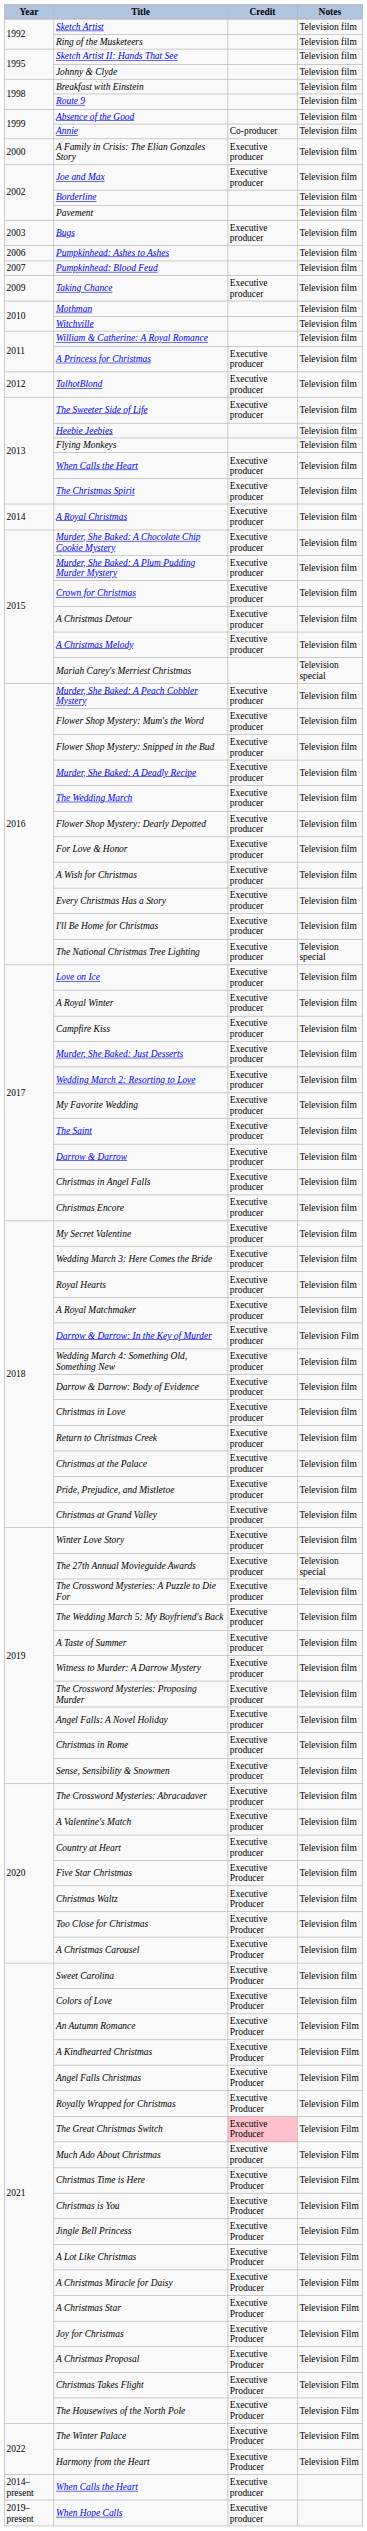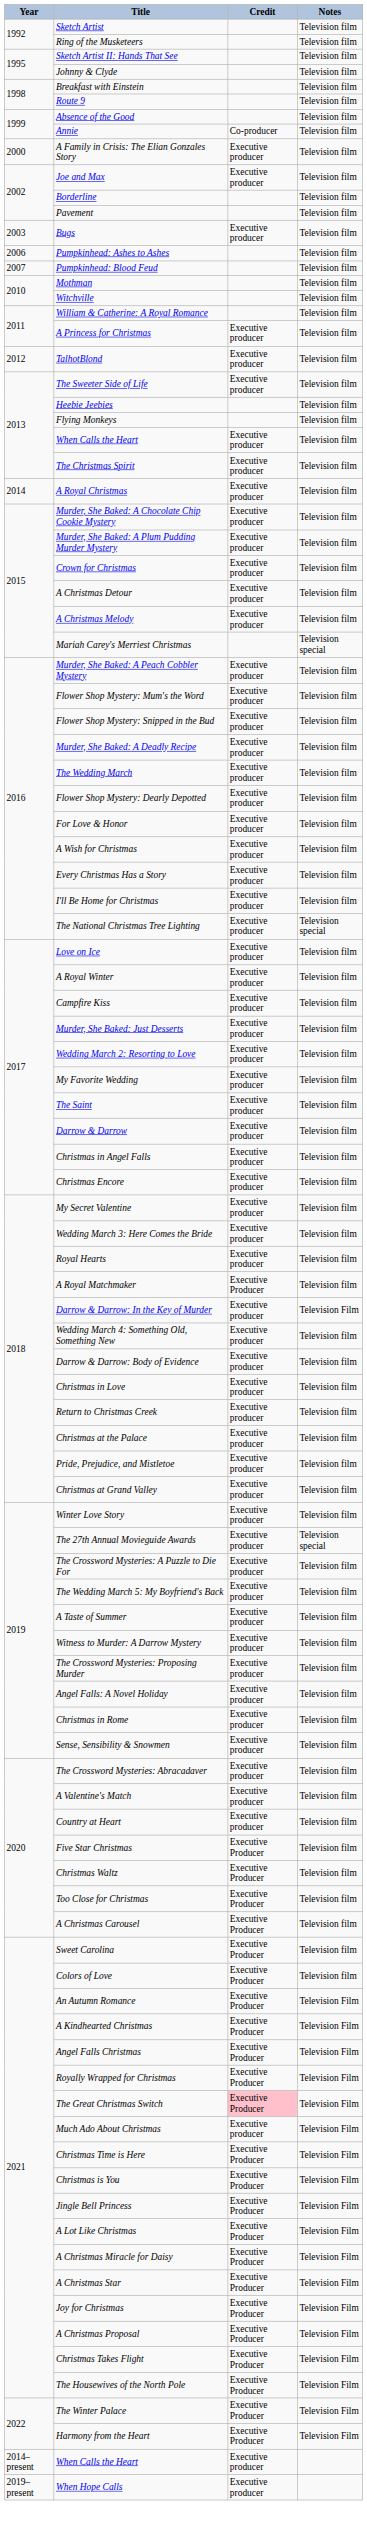 <table class="wikitable">
 <tr>
 <th style="background:#B0C4DE;">Year</th>
 <th style="background:#B0C4DE;">Title</th>
 <th style="background:#B0C4DE;">Credit</th>
 <th style="background:#B0C4DE;">Notes</th>
 </tr>
 <tr>
 <td rowspan=2>1992</td>
 <td><em><a href='#'>Sketch Artist</a></em></td>
 <td></td>
 <td>Television film</td>
 </tr>
 <tr>
 <td><em>Ring of the Musketeers</em></td>
 <td></td>
 <td>Television film</td>
 </tr>
 <tr>
 <td rowspan=2>1995</td>
 <td><em><a href='#'>Sketch Artist II: Hands That See</a></em></td>
 <td></td>
 <td>Television film</td>
 </tr>
 <tr>
 <td><em>Johnny & Clyde</em></td>
 <td></td>
 <td>Television film</td>
 </tr>
 <tr>
 <td rowspan=2>1998</td>
 <td><em>Breakfast with Einstein</em></td>
 <td></td>
 <td>Television film</td>
 </tr>
 <tr>
 <td><em><a href='#'>Route 9</a></em></td>
 <td></td>
 <td>Television film</td>
 </tr>
 <tr>
 <td rowspan=2>1999</td>
 <td><em><a href='#'>Absence of the Good</a></em></td>
 <td></td>
 <td>Television film</td>
 </tr>
 <tr>
 <td><em><a href='#'>Annie</a></em></td>
 <td>Co-producer</td>
 <td>Television film</td>
 </tr>
 <tr>
 <td>2000</td>
 <td><em>A Family in Crisis: The Elian Gonzales Story</em></td>
 <td>Executive producer</td>
 <td>Television film</td>
 </tr>
 <tr>
 <td rowspan=3>2002</td>
 <td><em><a href='#'>Joe and Max</a></em></td>
 <td>Executive producer</td>
 <td>Television film</td>
 </tr>
 <tr>
 <td><em><a href='#'>Borderline</a></em></td>
 <td></td>
 <td>Television film</td>
 </tr>
 <tr>
 <td><em>Pavement</em></td>
 <td></td>
 <td>Television film</td>
 </tr>
 <tr>
 <td>2003</td>
 <td><em><a href='#'>Bugs</a></em></td>
 <td>Executive producer</td>
 <td>Television film</td>
 </tr>
 <tr>
 <td>2006</td>
 <td><em><a href='#'>Pumpkinhead: Ashes to Ashes</a></em></td>
 <td></td>
 <td>Television film</td>
 </tr>
 <tr>
 <td>2007</td>
 <td><em><a href='#'>Pumpkinhead: Blood Feud</a></em></td>
 <td></td>
-<td>Television film</td>
-</tr>
-<tr>
-<td>2009</td>
-<td><em><a href='#'>Taking Chance</a></em></td>
-<td>Executive producer</td>
 <td>Television film</td>
 </tr>
 <tr>
 <td rowspan=2>2010</td>
 <td><em><a href='#'>Mothman</a></em></td>
 <td></td>
 <td>Television film</td>
 </tr>
 <tr>
 <td><em><a href='#'>Witchville</a></em></td>
 <td></td>
 <td>Television film</td>
 </tr>
 <tr>
 <td rowspan=2>2011</td>
 <td><em><a href='#'>William & Catherine: A Royal Romance</a></em></td>
 <td></td>
 <td>Television film</td>
 </tr>
 <tr>
 <td><em><a href='#'>A Princess for Christmas</a></em></td>
 <td>Executive producer</td>
 <td>Television film</td>
 </tr>
 <tr>
 <td>2012</td>
 <td><em><a href='#'>TalhotBlond</a></em></td>
 <td>Executive producer</td>
 <td>Television film</td>
 </tr>
 <tr>
 <td rowspan=5>2013</td>
 <td><em><a href='#'>The Sweeter Side of Life</a></em></td>
 <td>Executive producer</td>
 <td>Television film</td>
 </tr>
 <tr>
 <td><em><a href='#'>Heebie Jeebies</a></em></td>
 <td></td>
 <td>Television film</td>
 </tr>
 <tr>
 <td><em>Flying Monkeys</em></td>
 <td></td>
 <td>Television film</td>
 </tr>
 <tr>
 <td><em><a href='#'>When Calls the Heart</a></em></td>
 <td>Executive producer</td>
 <td>Television film</td>
 </tr>
 <tr>
 <td><em><a href='#'>The Christmas Spirit</a></em></td>
 <td>Executive producer</td>
 <td>Television film</td>
 </tr>
 <tr>
 <td>2014</td>
 <td><em><a href='#'>A Royal Christmas</a></em></td>
 <td>Executive producer</td>
 <td>Television film</td>
 </tr>
 <tr>
 <td rowspan=6>2015</td>
 <td><em><a href='#'>Murder, She Baked: A Chocolate Chip Cookie Mystery</a></em></td>
 <td>Executive producer</td>
 <td>Television film</td>
 </tr>
 <tr>
 <td><em><a href='#'>Murder, She Baked: A Plum Pudding Murder Mystery</a></em></td>
 <td>Executive producer</td>
 <td>Television film</td>
 </tr>
 <tr>
 <td><em><a href='#'>Crown for Christmas</a></em></td>
 <td>Executive producer</td>
 <td>Television film</td>
 </tr>
 <tr>
 <td><em>A Christmas Detour</em></td>
 <td>Executive producer</td>
 <td>Television film</td>
 </tr>
 <tr>
 <td><em><a href='#'>A Christmas Melody</a></em></td>
 <td>Executive producer</td>
 <td>Television film</td>
 </tr>
 <tr>
 <td><em>Mariah Carey's Merriest Christmas</em></td>
 <td></td>
 <td>Television special</td>
 </tr>
 <tr>
 <td rowspan=11>2016</td>
 <td><em><a href='#'>Murder, She Baked: A Peach Cobbler Mystery</a></em></td>
 <td>Executive producer</td>
 <td>Television film</td>
 </tr>
 <tr>
 <td><em>Flower Shop Mystery: Mum's the Word</em></td>
 <td>Executive producer</td>
 <td>Television film</td>
 </tr>
 <tr>
 <td><em>Flower Shop Mystery: Snipped in the Bud</em></td>
 <td>Executive producer</td>
 <td>Television film</td>
 </tr>
 <tr>
 <td><em><a href='#'>Murder, She Baked: A Deadly Recipe</a></em></td>
 <td>Executive producer</td>
 <td>Television film</td>
 </tr>
 <tr>
 <td><em><a href='#'>The Wedding March</a></em></td>
 <td>Executive producer</td>
 <td>Television film</td>
 </tr>
 <tr>
 <td><em>Flower Shop Mystery: Dearly Depotted</em></td>
 <td>Executive producer</td>
 <td>Television film</td>
 </tr>
 <tr>
 <td><em>For Love & Honor</em></td>
 <td>Executive producer</td>
 <td>Television film</td>
 </tr>
 <tr>
 <td><em>A Wish for Christmas</em></td>
 <td>Executive producer</td>
 <td>Television film</td>
 </tr>
 <tr>
 <td><em>Every Christmas Has a Story</em></td>
 <td>Executive producer</td>
 <td>Television film</td>
 </tr>
 <tr>
 <td><em>I'll Be Home for Christmas</em></td>
 <td>Executive producer</td>
 <td>Television film</td>
 </tr>
 <tr>
 <td><em>The National Christmas Tree Lighting</em></td>
 <td>Executive producer</td>
 <td>Television special</td>
 </tr>
 <tr>
 <td rowspan=10>2017</td>
 <td><em><a href='#'>Love on Ice</a></em></td>
 <td>Executive producer</td>
 <td>Television film</td>
 </tr>
 <tr>
 <td><em>A Royal Winter</em></td>
 <td>Executive producer</td>
 <td>Television film</td>
 </tr>
 <tr>
 <td><em>Campfire Kiss</em></td>
 <td>Executive producer</td>
 <td>Television film</td>
 </tr>
 <tr>
 <td><em><a href='#'>Murder, She Baked: Just Desserts</a></em></td>
 <td>Executive producer</td>
 <td>Television film</td>
 </tr>
 <tr>
 <td><em><a href='#'>Wedding March 2: Resorting to Love</a></em></td>
 <td>Executive producer</td>
 <td>Television film</td>
 </tr>
 <tr>
 <td><em>My Favorite Wedding</em></td>
 <td>Executive producer</td>
 <td>Television film</td>
 </tr>
 <tr>
 <td><em><a href='#'>The Saint</a></em></td>
 <td>Executive producer</td>
 <td>Television film</td>
 </tr>
 <tr>
 <td><em><a href='#'>Darrow & Darrow</a></em></td>
 <td>Executive producer</td>
 <td>Television film</td>
 </tr>
 <tr>
 <td><em>Christmas in Angel Falls</em></td>
 <td>Executive producer</td>
 <td>Television film</td>
 </tr>
 <tr>
 <td><em>Christmas Encore</em></td>
 <td>Executive producer</td>
 <td>Television film</td>
 </tr>
 <tr>
 <td rowspan=12>2018</td>
 <td><em>My Secret Valentine</em></td>
 <td>Executive producer</td>
 <td>Television film</td>
 </tr>
 <tr>
 <td><em>Wedding March 3: Here Comes the Bride</em></td>
 <td>Executive producer</td>
 <td>Television film</td>
 </tr>
 <tr>
 <td><em>Royal Hearts</em></td>
 <td>Executive producer</td>
 <td>Television film</td>
 </tr>
 <tr>
 <td><em>A Royal Matchmaker</em></td>
-<td>Executive producer</td>
+<td>Executive Producer</td>
 <td>Television film</td>
 </tr>
 <tr>
 <td><em><a href='#'>Darrow & Darrow: In the Key of Murder</a></em></td>
 <td>Executive producer</td>
 <td>Television Film</td>
 </tr>
 <tr>
 <td><em>Wedding March 4: Something Old, Something New</em></td>
 <td>Executive producer</td>
 <td>Television film</td>
 </tr>
 <tr>
 <td><em>Darrow & Darrow: Body of Evidence</em></td>
 <td>Executive producer</td>
 <td>Television film</td>
 </tr>
 <tr>
 <td><em>Christmas in Love</em></td>
 <td>Executive producer</td>
 <td>Television film</td>
 </tr>
 <tr>
 <td><em>Return to Christmas Creek</em></td>
 <td>Executive producer</td>
 <td>Television film</td>
 </tr>
 <tr>
 <td><em>Christmas at the Palace</em></td>
 <td>Executive producer</td>
 <td>Television film</td>
 </tr>
 <tr>
 <td><em>Pride, Prejudice, and Mistletoe</em></td>
 <td>Executive producer</td>
 <td>Television film</td>
 </tr>
 <tr>
 <td><em>Christmas at Grand Valley</em></td>
 <td>Executive producer</td>
 <td>Television film</td>
 </tr>
 <tr>
 <td rowspan=10>2019</td>
 <td><em>Winter Love Story</em></td>
 <td>Executive producer</td>
 <td>Television film</td>
 </tr>
 <tr>
 <td><em>The 27th Annual Movieguide Awards</em></td>
 <td>Executive producer</td>
 <td>Television special</td>
 </tr>
 <tr>
 <td><em>The Crossword Mysteries: A Puzzle to Die For</em></td>
 <td>Executive producer</td>
 <td>Television film</td>
 </tr>
 <tr>
 <td><em>The Wedding March 5: My Boyfriend's Back</em></td>
 <td>Executive producer</td>
 <td>Television film</td>
 </tr>
 <tr>
 <td><em>A Taste of Summer</em></td>
 <td>Executive producer</td>
 <td>Television film</td>
 </tr>
 <tr>
 <td><em>Witness to Murder: A Darrow Mystery</em></td>
 <td>Executive producer</td>
 <td>Television film</td>
 </tr>
 <tr>
 <td><em>The Crossword Mysteries: Proposing Murder</em></td>
 <td>Executive producer</td>
 <td>Television film</td>
 </tr>
 <tr>
 <td><em>Angel Falls: A Novel Holiday</em></td>
 <td>Executive producer</td>
 <td>Television film</td>
 </tr>
 <tr>
 <td><em>Christmas in Rome</em></td>
 <td>Executive producer</td>
 <td>Television film</td>
 </tr>
 <tr>
 <td><em>Sense, Sensibility & Snowmen</em></td>
 <td>Executive producer</td>
 <td>Television film</td>
 </tr>
 <tr>
 <td rowspan=7>2020</td>
 <td><em>The Crossword Mysteries: Abracadaver</em></td>
 <td>Executive producer</td>
 <td>Television film</td>
 </tr>
 <tr>
 <td><em>A Valentine's Match</em></td>
 <td>Executive producer</td>
 <td>Television film</td>
 </tr>
 <tr>
 <td><em>Country at Heart</em></td>
 <td>Executive producer</td>
 <td>Television film</td>
 </tr>
 <tr>
 <td><em>Five Star Christmas</em></td>
 <td>Executive Producer</td>
 <td>Television film</td>
 </tr>
 <tr>
 <td><em>Christmas Waltz</em></td>
 <td>Executive Producer</td>
 <td>Television film</td>
 </tr>
 <tr>
 <td><em>Too Close for Christmas</em></td>
 <td>Executive Producer</td>
 <td>Television film</td>
 </tr>
 <tr>
 <td><em>A Christmas Carousel</em></td>
 <td>Executive Producer</td>
 <td>Television film</td>
 </tr>
 <tr>
 <td rowspan=18>2021</td>
 <td><em>Sweet Carolina</em></td>
 <td>Executive Producer</td>
 <td>Television film</td>
 </tr>
 <tr>
 <td><em>Colors of Love</em></td>
 <td>Executive Producer</td>
 <td>Television film</td>
 </tr>
 <tr>
 <td><em>An Autumn Romance</em></td>
 <td>Executive Producer</td>
 <td>Television Film</td>
 </tr>
 <tr>
 <td><em>A Kindhearted Christmas</em></td>
 <td>Executive Producer</td>
 <td>Television Film</td>
 </tr>
 <tr>
 <td><em>Angel Falls Christmas</em></td>
 <td>Executive Producer</td>
 <td>Television Film</td>
 </tr>
 <tr>
 <td><em>Royally Wrapped for Christmas</em></td>
 <td>Executive Producer</td>
 <td>Television Film</td>
 </tr>
 <tr>
 <td><em>The Great Christmas Switch</em></td>
 <td style="background: pink;">Executive Producer</td>
 <td>Television Film</td>
 </tr>
 <tr>
 <td><em>Much Ado About Christmas</em></td>
 <td>Executive producer</td>
 <td>Television Film</td>
 </tr>
 <tr>
 <td><em>Christmas Time is Here</em></td>
 <td>Executive Producer</td>
 <td>Television Film</td>
 </tr>
 <tr>
 <td><em>Christmas is You</em></td>
 <td>Executive Producer</td>
 <td>Television Film</td>
 </tr>
 <tr>
 <td><em>Jingle Bell Princess</em></td>
 <td>Executive Producer</td>
 <td>Television Film</td>
 </tr>
 <tr>
 <td><em>A Lot Like Christmas</em></td>
 <td>Executive Producer</td>
 <td>Television Film</td>
 </tr>
 <tr>
 <td><em>A Christmas Miracle for Daisy</em></td>
 <td>Executive Producer</td>
 <td>Television Film</td>
 </tr>
 <tr>
 <td><em>A Christmas Star</em></td>
 <td>Executive Producer</td>
 <td>Television Film</td>
 </tr>
 <tr>
 <td><em>Joy for Christmas</em></td>
 <td>Executive Producer</td>
 <td>Television Film</td>
 </tr>
 <tr>
 <td><em>A Christmas Proposal</em></td>
 <td>Executive Producer</td>
 <td>Television Film</td>
 </tr>
 <tr>
 <td><em>Christmas Takes Flight</em></td>
 <td>Executive Producer</td>
 <td>Television Film</td>
 </tr>
 <tr>
 <td><em>The Housewives of the North Pole</em></td>
 <td>Executive Producer</td>
 <td>Television Film</td>
 </tr>
 <tr>
 <td rowspan=2>2022</td>
 <td><em>The Winter Palace</em></td>
 <td>Executive Producer</td>
 <td>Television Film</td>
 </tr>
 <tr>
 <td><em>Harmony from the Heart</em></td>
 <td>Executive Producer</td>
 <td>Television Film</td>
 </tr>
 <tr>
 <td>2014–present</td>
 <td><em><a href='#'>When Calls the Heart</a></em></td>
 <td>Executive producer</td>
 <td></td>
 </tr>
 <tr>
 <td>2019–present</td>
 <td><em><a href='#'>When Hope Calls</a></em></td>
 <td>Executive producer</td>
 <td></td>
 </tr>
 </table>
